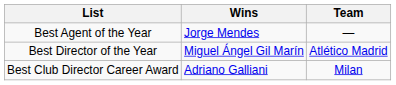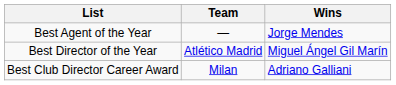 <table class="wikitable">
 <tr>
 <th>List</th>
+<th>Team</th>
 <th>Wins</th>
-<th>Team</th>
 </tr>
 <tr>
 <td rowspan="1" align="center">Best Agent of the Year</td>
+<td rowspan="1" align="center">—</td>
 <td align="left"> <a href='#'>Jorge Mendes</a></td>
-<td rowspan="1" align="center">—</td>
 </tr>
 <tr>
 <td rowspan="1" align="center">Best Director of the Year</td>
+<td rowspan="1" align="center"> <a href='#'>Atlético Madrid</a></td>
 <td align="left"> <a href='#'>Miguel Ángel Gil Marín</a></td>
-<td rowspan="1" align="center"> <a href='#'>Atlético Madrid</a></td>
 </tr>
 <tr>
 <td rowspan="1" align="center">Best Club Director Career Award</td>
+<td rowspan="1" align="center"> <a href='#'>Milan</a></td>
 <td align="left"> <a href='#'>Adriano Galliani</a></td>
-<td rowspan="1" align="center"> <a href='#'>Milan</a></td>
 </tr>
 </table>
